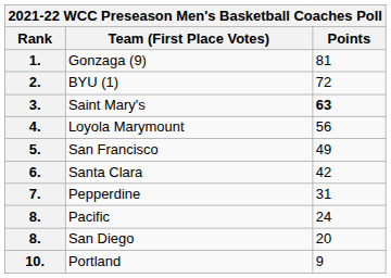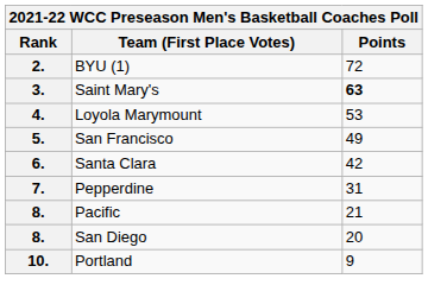 <table class="wikitable">
 <tr>
 <th colspan="3">2021-22 WCC Preseason Men's Basketball Coaches Poll</th>
 </tr>
 <tr>
 <th>Rank</th>
 <th>Team (First Place Votes)</th>
 <th>Points</th>
-</tr>
-<tr>
-<th>1.</th>
-<td>Gonzaga (9)</td>
-<td>81</td>
 </tr>
 <tr>
 <th>2.</th>
 <td>BYU (1)</td>
 <td>72</td>
 </tr>
 <tr>
 <th>3.</th>
 <td>Saint Mary's</td>
 <td><strong>63</strong></td>
 </tr>
 <tr>
 <th>4.</th>
 <td>Loyola Marymount</td>
-<td>56</td>
+<td>53</td>
 </tr>
 <tr>
 <th>5.</th>
 <td>San Francisco</td>
 <td>49</td>
 </tr>
 <tr>
 <th>6.</th>
 <td>Santa Clara</td>
 <td>42</td>
 </tr>
 <tr>
 <th>7.</th>
 <td>Pepperdine</td>
 <td>31</td>
 </tr>
 <tr>
 <th>8.</th>
 <td>Pacific</td>
-<td>24</td>
+<td>21</td>
 </tr>
 <tr>
 <th>8.</th>
 <td>San Diego</td>
 <td>20</td>
 </tr>
 <tr>
 <th>10.</th>
 <td>Portland</td>
 <td>9</td>
 </tr>
 </table>
